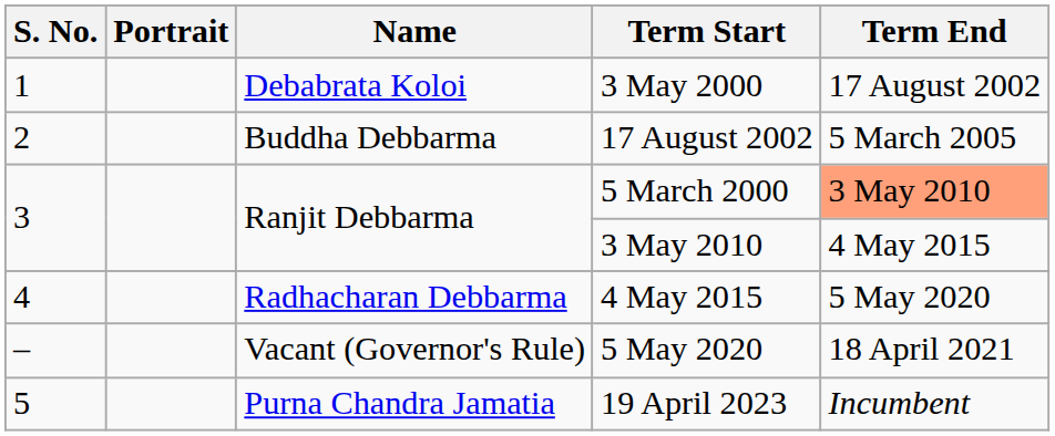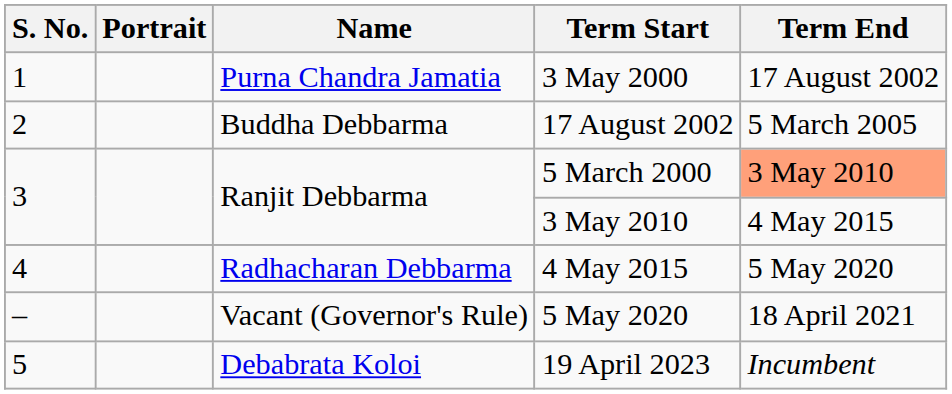 <table class="wikitable">
 <tr>
 <th>S. No.</th>
 <th>Portrait</th>
 <th>Name</th>
 <th>Term Start</th>
 <th>Term End</th>
 </tr>
 <tr>
 <td>1</td>
 <td></td>
-<td><a href='#'>Debabrata Koloi</a></td>
+<td><a href='#'>Purna Chandra Jamatia</a></td>
 <td>3 May 2000</td>
 <td>17 August 2002</td>
 </tr>
 <tr>
 <td>2</td>
 <td></td>
 <td>Buddha Debbarma</td>
 <td>17 August 2002</td>
 <td>5 March 2005</td>
 </tr>
 <tr>
 <td rowspan="2">3</td>
 <td rowspan="2"></td>
 <td rowspan="2">Ranjit Debbarma</td>
 <td>5 March 2000</td>
 <td style="background: lightsalmon;">3 May 2010</td>
 </tr>
 <tr>
 <td>3 May 2010</td>
 <td>4 May 2015</td>
 </tr>
 <tr>
 <td>4</td>
 <td></td>
 <td><a href='#'>Radhacharan Debbarma</a></td>
 <td>4 May 2015</td>
 <td>5 May 2020</td>
 </tr>
 <tr>
 <td>–</td>
 <td></td>
 <td>Vacant (Governor's Rule)</td>
 <td>5 May 2020</td>
 <td>18 April 2021</td>
 </tr>
 <tr>
 <td>5</td>
 <td></td>
-<td><a href='#'>Purna Chandra Jamatia</a></td>
+<td><a href='#'>Debabrata Koloi</a></td>
 <td>19 April 2023</td>
 <td><em>Incumbent</em></td>
 </tr>
 </table>
